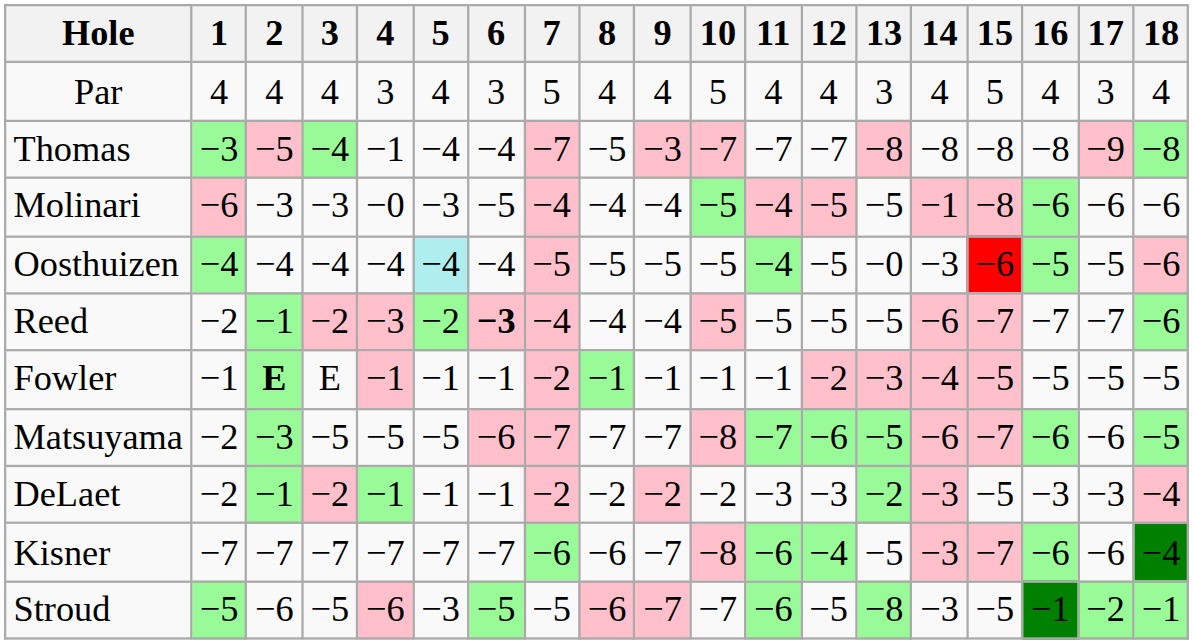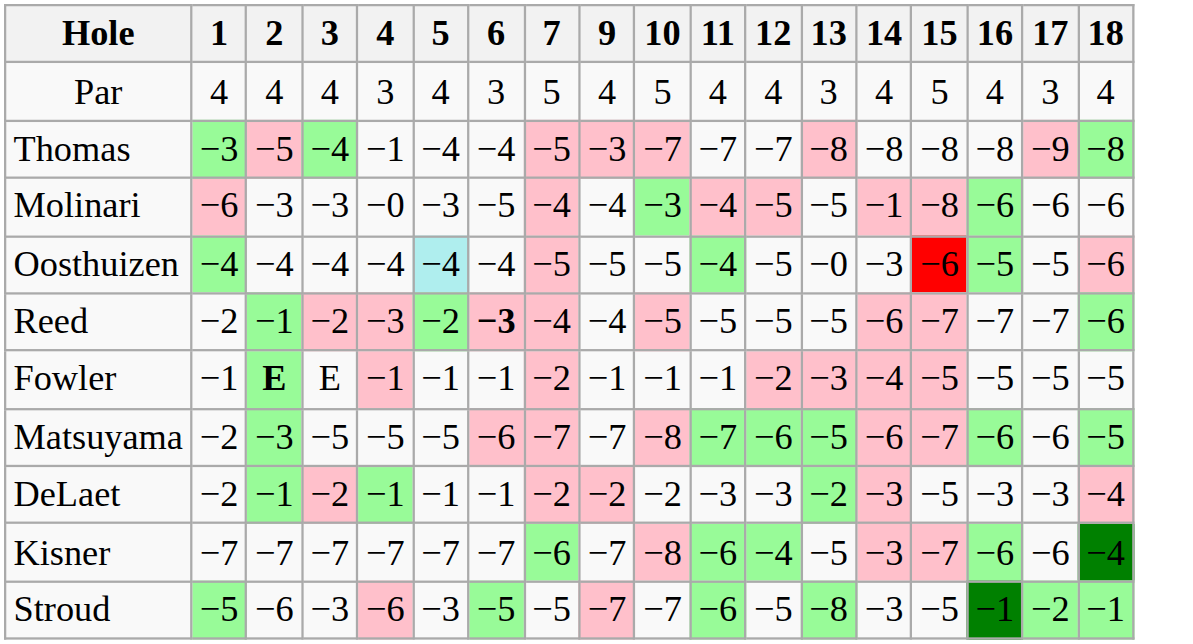 <table class="wikitable" style="text-align:center">
 <tr>
 <th>Hole</th>
 <th>1</th>
 <th>2</th>
 <th>3</th>
 <th>4</th>
 <th>5</th>
 <th>6</th>
 <th>7</th>
-<th>8</th>
 <th>9</th>
 <th>10</th>
 <th>11</th>
 <th>12</th>
 <th>13</th>
 <th>14</th>
 <th>15</th>
 <th>16</th>
 <th>17</th>
 <th>18</th>
 </tr>
 <tr>
 <td>Par</td>
 <td>4</td>
 <td>4</td>
 <td>4</td>
 <td>3</td>
 <td>4</td>
 <td>3</td>
 <td>5</td>
 <td>4</td>
-<td>4</td>
 <td>5</td>
 <td>4</td>
 <td>4</td>
 <td>3</td>
 <td>4</td>
 <td>5</td>
 <td>4</td>
 <td>3</td>
 <td>4</td>
 </tr>
 <tr>
 <td align=left> Thomas</td>
 <td style="background: PaleGreen;">−3</td>
 <td style="background: Pink;">−5</td>
 <td style="background: PaleGreen;">−4</td>
 <td>−1</td>
 <td>−4</td>
 <td>−4</td>
-<td style="background: Pink;">−7</td>
-<td>−5</td>
+<td style="background: Pink;">−5</td>
 <td style="background: Pink;">−3</td>
 <td style="background: Pink;">−7</td>
 <td>−7</td>
 <td>−7</td>
 <td style="background: Pink;">−8</td>
 <td>−8</td>
 <td>−8</td>
 <td>−8</td>
 <td style="background: Pink;">−9</td>
 <td style="background: PaleGreen;">−8</td>
 </tr>
 <tr>
 <td align=left> Molinari</td>
 <td style="background: Pink;">−6</td>
 <td>−3</td>
 <td>−3</td>
 <td>−0</td>
 <td>−3</td>
 <td>−5</td>
 <td style="background: Pink;">−4</td>
 <td>−4</td>
-<td>−4</td>
-<td style="background: PaleGreen;">−5</td>
+<td style="background: PaleGreen;">−3</td>
 <td style="background: Pink;">−4</td>
 <td style="background: Pink;">−5</td>
 <td>−5</td>
 <td style="background: Pink;">−1</td>
 <td style="background: Pink;">−8</td>
 <td style="background: PaleGreen;">−6</td>
 <td>−6</td>
 <td>−6</td>
 </tr>
 <tr>
 <td align=left> Oosthuizen</td>
 <td style="background: PaleGreen;">−4</td>
 <td>−4</td>
 <td>−4</td>
 <td>−4</td>
 <td style="background: paleturquoise;">−4</td>
 <td>−4</td>
 <td style="background: Pink;">−5</td>
-<td>−5</td>
 <td>−5</td>
 <td>−5</td>
 <td style="background: PaleGreen;">−4</td>
 <td>−5</td>
 <td>−0</td>
 <td>−3</td>
 <td style="background: Red;">−6</td>
 <td style="background: PaleGreen;">−5</td>
 <td>−5</td>
 <td style="background: Pink;">−6</td>
 </tr>
 <tr>
 <td align=left> Reed</td>
 <td>−2</td>
 <td style="background: PaleGreen;">−1</td>
 <td style="background: Pink;">−2</td>
 <td style="background: Pink;">−3</td>
 <td style="background: PaleGreen;">−2</td>
 <td style="background: Pink;"><strong>−3</strong></td>
 <td style="background: Pink;">−4</td>
 <td>−4</td>
-<td>−4</td>
 <td style="background: Pink;">−5</td>
 <td>−5</td>
 <td>−5</td>
 <td>−5</td>
 <td style="background: Pink;">−6</td>
 <td style="background: Pink;">−7</td>
 <td>−7</td>
 <td>−7</td>
 <td style="background: PaleGreen;">−6</td>
 </tr>
 <tr>
 <td align=left> Fowler</td>
 <td>−1</td>
 <td style="background: PaleGreen;"><strong>E</strong></td>
 <td>E</td>
 <td style="background: Pink;">−1</td>
 <td>−1</td>
 <td>−1</td>
 <td style="background: Pink;">−2</td>
-<td style="background: PaleGreen;">−1</td>
 <td>−1</td>
 <td>−1</td>
 <td>−1</td>
 <td style="background: Pink;">−2</td>
 <td style="background: Pink;">−3</td>
 <td style="background: Pink;">−4</td>
 <td style="background: Pink;">−5</td>
 <td>−5</td>
 <td>−5</td>
 <td>−5</td>
 </tr>
 <tr>
 <td align=left> Matsuyama</td>
 <td>−2</td>
 <td style="background: PaleGreen;">−3</td>
 <td>−5</td>
 <td>−5</td>
 <td>−5</td>
 <td style="background: Pink;">−6</td>
 <td style="background: Pink;">−7</td>
 <td>−7</td>
-<td>−7</td>
 <td style="background: Pink;">−8</td>
 <td style="background: PaleGreen;">−7</td>
 <td style="background: PaleGreen;">−6</td>
 <td style="background: PaleGreen;">−5</td>
 <td style="background: Pink;">−6</td>
 <td style="background: Pink;">−7</td>
 <td style="background: PaleGreen;">−6</td>
 <td>−6</td>
 <td style="background: PaleGreen;">−5</td>
 </tr>
 <tr>
 <td align=left> DeLaet</td>
 <td>−2</td>
 <td style="background: PaleGreen;">−1</td>
 <td style="background: Pink;">−2</td>
 <td style="background: PaleGreen;">−1</td>
 <td>−1</td>
 <td>−1</td>
 <td style="background: Pink;">−2</td>
-<td>−2</td>
 <td style="background: Pink;">−2</td>
 <td>−2</td>
 <td>−3</td>
 <td>−3</td>
 <td style="background: PaleGreen;">−2</td>
 <td style="background: Pink;">−3</td>
 <td>−5</td>
 <td>−3</td>
 <td>−3</td>
 <td style="background: Pink;">−4</td>
 </tr>
 <tr>
 <td align=left> Kisner</td>
 <td>−7</td>
 <td>−7</td>
 <td>−7</td>
 <td>−7</td>
 <td>−7</td>
 <td>−7</td>
 <td style="background: PaleGreen;">−6</td>
-<td>−6</td>
 <td>−7</td>
 <td style="background: Pink;">−8</td>
 <td style="background: PaleGreen;">−6</td>
 <td style="background: PaleGreen;">−4</td>
 <td>−5</td>
 <td style="background: Pink;">−3</td>
 <td style="background: Pink;">−7</td>
 <td style="background: PaleGreen;">−6</td>
 <td>−6</td>
 <td style="background: Green;">−4</td>
 </tr>
 <tr>
 <td align=left> Stroud</td>
 <td style="background: PaleGreen;">−5</td>
 <td>−6</td>
-<td>−5</td>
+<td>−3</td>
 <td style="background: Pink;">−6</td>
 <td>−3</td>
 <td style="background: PaleGreen;">−5</td>
 <td>−5</td>
-<td style="background: Pink;">−6</td>
 <td style="background: Pink;">−7</td>
 <td>−7</td>
 <td style="background: PaleGreen;">−6</td>
 <td>−5</td>
 <td style="background: PaleGreen;">−8</td>
 <td>−3</td>
 <td>−5</td>
 <td style="background: Green;">−1</td>
 <td style="background: PaleGreen;">−2</td>
 <td style="background: PaleGreen;">−1</td>
 </tr>
 </table>
